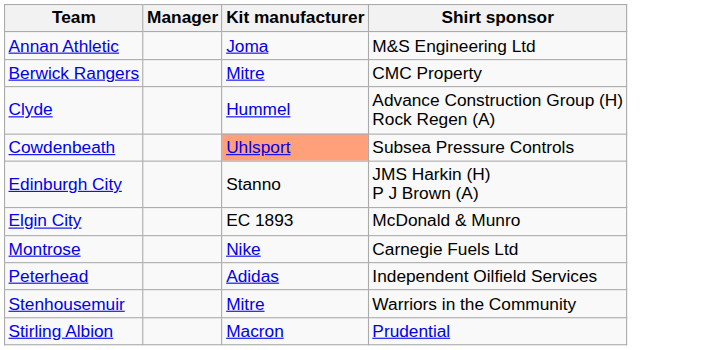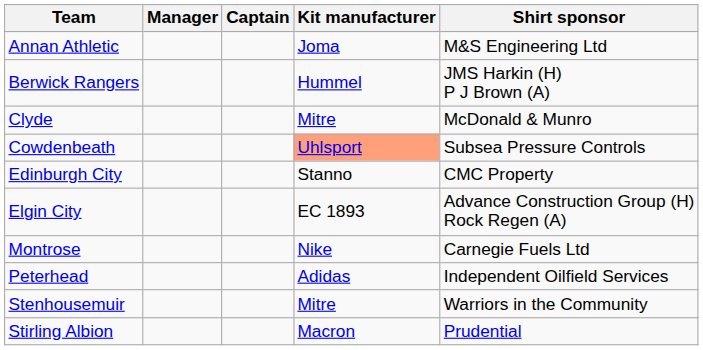 <table class="wikitable sortable">
 <tr>
 <th>Team</th>
 <th>Manager</th>
+<th>Captain</th>
 <th>Kit manufacturer</th>
 <th>Shirt sponsor</th>
 </tr>
 <tr>
 <td><a href='#'>Annan Athletic</a></td>
+<td> </td>
 <td> </td>
 <td><a href='#'>Joma</a></td>
 <td>M&S Engineering Ltd</td>
 </tr>
 <tr>
 <td><a href='#'>Berwick Rangers</a></td>
 <td> </td>
-<td><a href='#'>Mitre</a></td>
-<td>CMC Property</td>
+<td> </td>
+<td><a href='#'>Hummel</a></td>
+<td>JMS Harkin (H)<br> P J Brown (A)</td>
 </tr>
 <tr>
 <td><a href='#'>Clyde</a></td>
 <td> </td>
-<td><a href='#'>Hummel</a></td>
-<td>Advance Construction Group (H)<br> Rock Regen (A)</td>
+<td> </td>
+<td><a href='#'>Mitre</a></td>
+<td>McDonald & Munro</td>
 </tr>
 <tr>
 <td><a href='#'>Cowdenbeath</a></td>
+<td> </td>
 <td> </td>
 <td style="background: lightsalmon;"><a href='#'>Uhlsport</a></td>
 <td>Subsea Pressure Controls</td>
 </tr>
 <tr>
 <td><a href='#'>Edinburgh City</a></td>
 <td> </td>
+<td> </td>
 <td>Stanno</td>
-<td>JMS Harkin (H)<br> P J Brown (A)</td>
+<td>CMC Property</td>
 </tr>
 <tr>
 <td><a href='#'>Elgin City</a></td>
 <td> </td>
+<td> </td>
 <td>EC 1893</td>
-<td>McDonald & Munro</td>
+<td>Advance Construction Group (H)<br> Rock Regen (A)</td>
 </tr>
 <tr>
 <td><a href='#'>Montrose</a></td>
+<td> </td>
 <td> </td>
 <td><a href='#'>Nike</a></td>
 <td>Carnegie Fuels Ltd</td>
 </tr>
 <tr>
 <td><a href='#'>Peterhead</a></td>
 <td> </td>
+<td> </td>
 <td><a href='#'>Adidas</a></td>
 <td>Independent Oilfield Services</td>
 </tr>
 <tr>
 <td><a href='#'>Stenhousemuir</a></td>
+<td> </td>
 <td> </td>
 <td><a href='#'>Mitre</a></td>
 <td>Warriors in the Community</td>
 </tr>
 <tr>
 <td><a href='#'>Stirling Albion</a></td>
 <td> </td>
+<td> </td>
 <td><a href='#'>Macron</a></td>
 <td><a href='#'>Prudential</a></td>
 </tr>
 </table>
